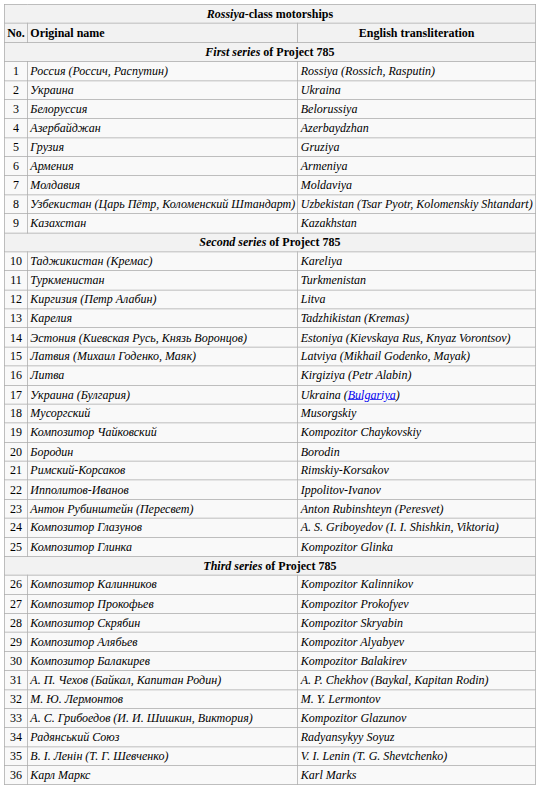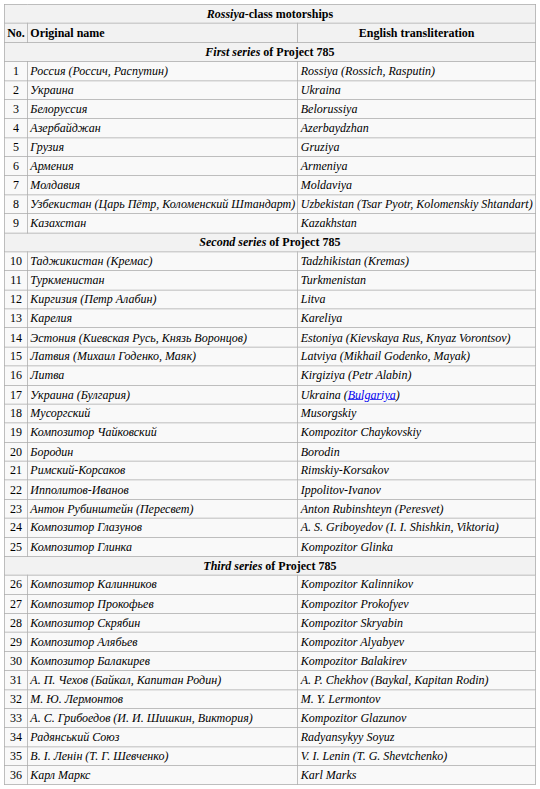 <table class="wikitable" style="text-align:center">
 <tr>
 <th colspan="3" style="text-align:center"><em>Rossiya</em>-class motorships</th>
 </tr>
 <tr>
 <th>No.</th>
 <th style="text-align:Left;">Original name</th>
 <th align=Left>English transliteration</th>
 </tr>
 <tr>
 <th colspan="3" style="text-align:center"><em>First series</em> of Project 785</th>
 </tr>
 <tr>
 <td>1</td>
 <td align=Left><em>Россия (Россич, Распутин)</em></td>
 <td align=Left><em>Rossiya (Rossich, Rasputin)</em></td>
 </tr>
 <tr>
 <td>2</td>
 <td align=Left><em>Украина</em></td>
 <td align=Left><em>Ukraina</em></td>
 </tr>
 <tr>
 <td>3</td>
 <td align=Left><em>Белоруссия</em></td>
 <td align=Left><em>Belorussiya</em></td>
 </tr>
 <tr>
 <td>4</td>
 <td align=Left><em>Азербайджан</em></td>
 <td align=Left><em>Azerbaydzhan</em></td>
 </tr>
 <tr>
 <td>5</td>
 <td align=Left><em>Грузия</em></td>
 <td align=Left><em>Gruziya</em></td>
 </tr>
 <tr>
 <td>6</td>
 <td align=Left><em>Армения</em></td>
 <td align=Left><em>Armeniya</em></td>
 </tr>
 <tr>
 <td>7</td>
 <td align=Left><em> Молдавия</em></td>
 <td align=Left><em>Moldaviya</em></td>
 </tr>
 <tr>
 <td>8</td>
 <td align=Left><em>Узбекистан (Царь Пётр, Коломенский Штандарт)</em></td>
 <td align=Left><em>Uzbekistan (Tsar Pyotr, Kolomenskiy Shtandart)</em></td>
 </tr>
 <tr>
 <td>9</td>
 <td align=Left><em>Казахстан</em></td>
 <td align=Left><em>Kazakhstan</em></td>
 </tr>
 <tr>
 <th colspan="3" style="text-align:center"><em>Second series</em> of Project 785</th>
 </tr>
 <tr>
 <td>10</td>
 <td align=Left><em>Таджикистан (Кремас)</em></td>
-<td align=Left><em>Kareliya</em></td>
+<td align=Left><em>Tadzhikistan (Kremas)</em></td>
 </tr>
 <tr>
 <td>11</td>
 <td align=Left><em>Туркменистан</em></td>
 <td align=Left><em>Turkmenistan</em></td>
 </tr>
 <tr>
 <td>12</td>
 <td align=Left><em>Киргизия (Петр Алабин)</em></td>
 <td align=Left><em>Litva</em></td>
 </tr>
 <tr>
 <td>13</td>
 <td align=Left><em>Карелия</em></td>
-<td align=Left><em>Tadzhikistan (Kremas)</em></td>
+<td align=Left><em>Kareliya</em></td>
 </tr>
 <tr>
 <td>14</td>
 <td align=Left><em>Эстония (Киевская Русь, Князь Воронцов)</em></td>
 <td align=Left><em>Estoniya (Kievskaya Rus, Knyaz Vorontsov)</em></td>
 </tr>
 <tr>
 <td>15</td>
 <td align=Left><em>Латвия (Михаил Годенко, Маяк)</em></td>
 <td align=Left><em>Latviya (Mikhail Godenko, Mayak)</em></td>
 </tr>
 <tr>
 <td>16</td>
 <td align=Left><em>Литва</em></td>
 <td align=Left><em>Kirgiziya (Petr Alabin)</em></td>
 </tr>
 <tr>
 <td>17</td>
 <td align=Left><em>Украина (Булгария)</em></td>
 <td align=Left><em>Ukraina</em> <em>(<a href='#'>Bulgariya</a>)</em></td>
 </tr>
 <tr>
 <td>18</td>
 <td align=Left><em>Мусоргский</em></td>
 <td align=Left><em>Musorgskiy</em></td>
 </tr>
 <tr>
 <td>19</td>
 <td align=Left><em>Композитор Чайковский</em></td>
 <td align=Left><em>Kompozitor Chaykovskiy</em></td>
 </tr>
 <tr>
 <td>20</td>
 <td align=Left><em>Бородин</em></td>
 <td align=Left><em>Borodin</em></td>
 </tr>
 <tr>
 <td>21</td>
 <td align=Left><em>Римский-Корсаков</em></td>
 <td align=Left><em>Rimskiy-Korsakov</em></td>
 </tr>
 <tr>
 <td>22</td>
 <td align=Left><em>Ипполитов-Иванов</em></td>
 <td align=Left><em>Ippolitov-Ivanov</em></td>
 </tr>
 <tr>
 <td>23</td>
 <td align=Left><em>Антон Рубинштейн (Пересвет)</em></td>
 <td align=Left><em>Anton Rubinshteyn (Peresvet)</em></td>
 </tr>
 <tr>
 <td>24</td>
 <td align=Left><em>Композитор Глазунов</em></td>
 <td align=Left><em>A. S. Griboyedov (I. I. Shishkin, Viktoria)</em></td>
 </tr>
 <tr>
 <td>25</td>
 <td align=Left><em>Композитор Глинка</em></td>
 <td align=Left><em>Kompozitor Glinka</em></td>
 </tr>
 <tr>
 <th colspan="3" style="text-align:center"><em>Third series</em> of Project 785</th>
 </tr>
 <tr>
 <td>26</td>
 <td align=Left><em>Композитор Калинников</em></td>
 <td align=Left><em>Kompozitor Kalinnikov</em></td>
 </tr>
 <tr>
 <td>27</td>
 <td align=Left><em>Композитор Прокофьев</em></td>
 <td align=Left><em>Kompozitor Prokofyev</em></td>
 </tr>
 <tr>
 <td>28</td>
 <td align=Left><em>Композитор Скрябин</em></td>
 <td align=Left><em>Kompozitor Skryabin</em></td>
 </tr>
 <tr>
 <td>29</td>
 <td align=Left><em>Композитор Алябьев</em></td>
 <td align=Left><em>Kompozitor Alyabyev</em></td>
 </tr>
 <tr>
 <td>30</td>
 <td align=Left><em>Композитор Балакирев</em></td>
 <td align=Left><em>Kompozitor Balakirev</em></td>
 </tr>
 <tr>
 <td>31</td>
 <td align=Left><em>А. П. Чехов (Байкал, Капитан Родин)</em></td>
 <td align=Left><em>A. P. Chekhov (Baykal, Kapitan Rodin)</em></td>
 </tr>
 <tr>
 <td>32</td>
 <td align=Left><em>М. Ю. Лермонтов</em></td>
 <td align=Left><em>M. Y. Lermontov</em></td>
 </tr>
 <tr>
 <td>33</td>
 <td align=Left><em>А. С. Грибоедов (И. И. Шишкин, Виктория)</em></td>
 <td align=Left><em>Kompozitor Glazunov</em></td>
 </tr>
 <tr>
 <td>34</td>
 <td align=Left><em>Радянський Союз</em></td>
 <td align=Left><em>Radyansykyy Soyuz</em></td>
 </tr>
 <tr>
 <td>35</td>
 <td align=Left><em>В. I. Ленiн (Т. Г. Шевченко)</em></td>
 <td align=Left><em>V. I. Lenin (T. G. Shevtchenko)</em></td>
 </tr>
 <tr>
 <td>36</td>
 <td align=Left><em>Карл Маркс</em></td>
 <td align=Left><em>Karl Marks</em></td>
 </tr>
 </table>
